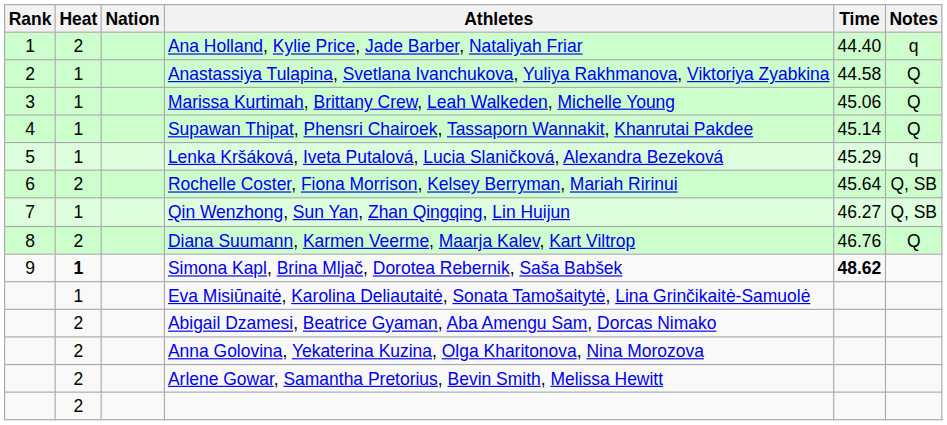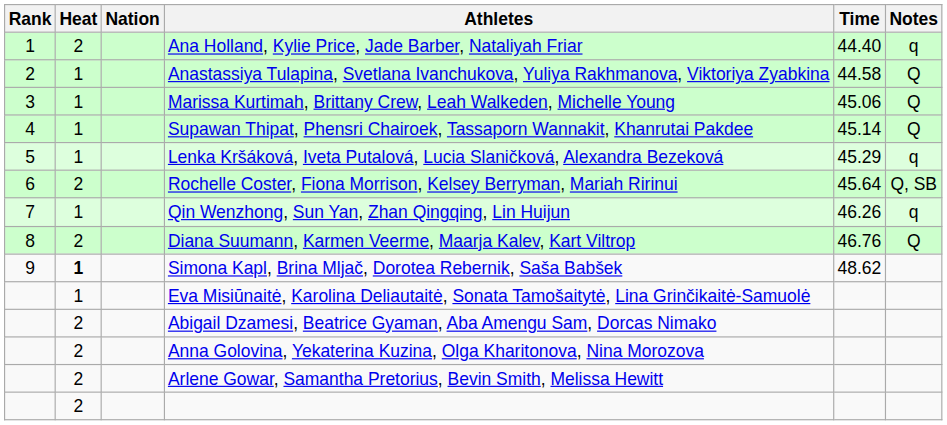 <table class="wikitable sortable" style="text-align:center;font-size:95%">
 <tr>
 <th>Rank</th>
 <th>Heat</th>
 <th>Nation</th>
 <th>Athletes</th>
 <th>Time</th>
 <th>Notes</th>
 </tr>
 <tr bgcolor=ccffcc>
 <td>1</td>
 <td>2</td>
 <td align=left></td>
 <td align=left><a href='#'>Ana Holland</a>, <a href='#'>Kylie Price</a>, <a href='#'>Jade Barber</a>, <a href='#'>Nataliyah Friar</a></td>
 <td>44.40</td>
 <td>q</td>
 </tr>
 <tr bgcolor=ccffcc>
 <td>2</td>
 <td>1</td>
 <td align=left></td>
 <td align=left><a href='#'>Anastassiya Tulapina</a>, <a href='#'>Svetlana Ivanchukova</a>, <a href='#'>Yuliya Rakhmanova</a>, <a href='#'>Viktoriya Zyabkina</a></td>
 <td>44.58</td>
 <td>Q</td>
 </tr>
 <tr bgcolor=ccffcc>
 <td>3</td>
 <td>1</td>
 <td align=left></td>
 <td align=left><a href='#'>Marissa Kurtimah</a>, <a href='#'>Brittany Crew</a>, <a href='#'>Leah Walkeden</a>, <a href='#'>Michelle Young</a></td>
 <td>45.06</td>
 <td>Q</td>
 </tr>
 <tr bgcolor=ccffcc>
 <td>4</td>
 <td>1</td>
 <td align=left></td>
 <td align=left><a href='#'>Supawan Thipat</a>, <a href='#'>Phensri Chairoek</a>, <a href='#'>Tassaporn Wannakit</a>, <a href='#'>Khanrutai Pakdee</a></td>
 <td>45.14</td>
 <td>Q</td>
 </tr>
 <tr bgcolor=ddffdd>
 <td>5</td>
 <td>1</td>
 <td align=left></td>
 <td align=left><a href='#'>Lenka Kršáková</a>, <a href='#'>Iveta Putalová</a>, <a href='#'>Lucia Slaničková</a>, <a href='#'>Alexandra Bezeková</a></td>
 <td>45.29</td>
 <td>q</td>
 </tr>
 <tr bgcolor=ccffcc>
 <td>6</td>
 <td>2</td>
 <td align=left></td>
 <td align=left><a href='#'>Rochelle Coster</a>, <a href='#'>Fiona Morrison</a>, <a href='#'>Kelsey Berryman</a>, <a href='#'>Mariah Ririnui</a></td>
 <td>45.64</td>
 <td>Q, SB</td>
 </tr>
 <tr bgcolor=ddffdd>
 <td>7</td>
 <td>1</td>
 <td align=left></td>
 <td align=left><a href='#'>Qin Wenzhong</a>, <a href='#'>Sun Yan</a>, <a href='#'>Zhan Qingqing</a>, <a href='#'>Lin Huijun</a></td>
-<td>46.27</td>
-<td>Q, SB</td>
+<td>46.26</td>
+<td>q</td>
 </tr>
 <tr bgcolor=ccffcc>
 <td>8</td>
 <td>2</td>
 <td align=left></td>
 <td align=left><a href='#'>Diana Suumann</a>, <a href='#'>Karmen Veerme</a>, <a href='#'>Maarja Kalev</a>, <a href='#'>Kart Viltrop</a></td>
 <td>46.76</td>
 <td>Q</td>
 </tr>
 <tr>
 <td>9</td>
 <td><strong>1</strong></td>
 <td align=left></td>
 <td align=left><a href='#'>Simona Kapl</a>, <a href='#'>Brina Mljač</a>, <a href='#'>Dorotea Rebernik</a>, <a href='#'>Saša Babšek</a></td>
-<td><strong>48.62</strong></td>
+<td>48.62</td>
 <td></td>
 </tr>
 <tr>
 <td></td>
 <td>1</td>
 <td align=left></td>
 <td align=left><a href='#'>Eva Misiūnaitė</a>, <a href='#'>Karolina Deliautaitė</a>, <a href='#'>Sonata Tamošaitytė</a>, <a href='#'>Lina Grinčikaitė-Samuolė</a></td>
 <td></td>
 <td></td>
 </tr>
 <tr>
 <td></td>
 <td>2</td>
 <td align=left></td>
 <td align=left><a href='#'>Abigail Dzamesi</a>, <a href='#'>Beatrice Gyaman</a>, <a href='#'>Aba Amengu Sam</a>, <a href='#'>Dorcas Nimako</a></td>
 <td></td>
 <td></td>
 </tr>
 <tr>
 <td></td>
 <td>2</td>
 <td align=left></td>
 <td align=left><a href='#'>Anna Golovina</a>, <a href='#'>Yekaterina Kuzina</a>, <a href='#'>Olga Kharitonova</a>, <a href='#'>Nina Morozova</a></td>
 <td></td>
 <td></td>
 </tr>
 <tr>
 <td></td>
 <td>2</td>
 <td align=left></td>
 <td align=left><a href='#'>Arlene Gowar</a>, <a href='#'>Samantha Pretorius</a>, <a href='#'>Bevin Smith</a>, <a href='#'>Melissa Hewitt</a></td>
 <td></td>
 <td></td>
 </tr>
 <tr>
 <td></td>
 <td>2</td>
 <td align=left></td>
 <td align=left></td>
 <td></td>
 <td></td>
 </tr>
 </table>
